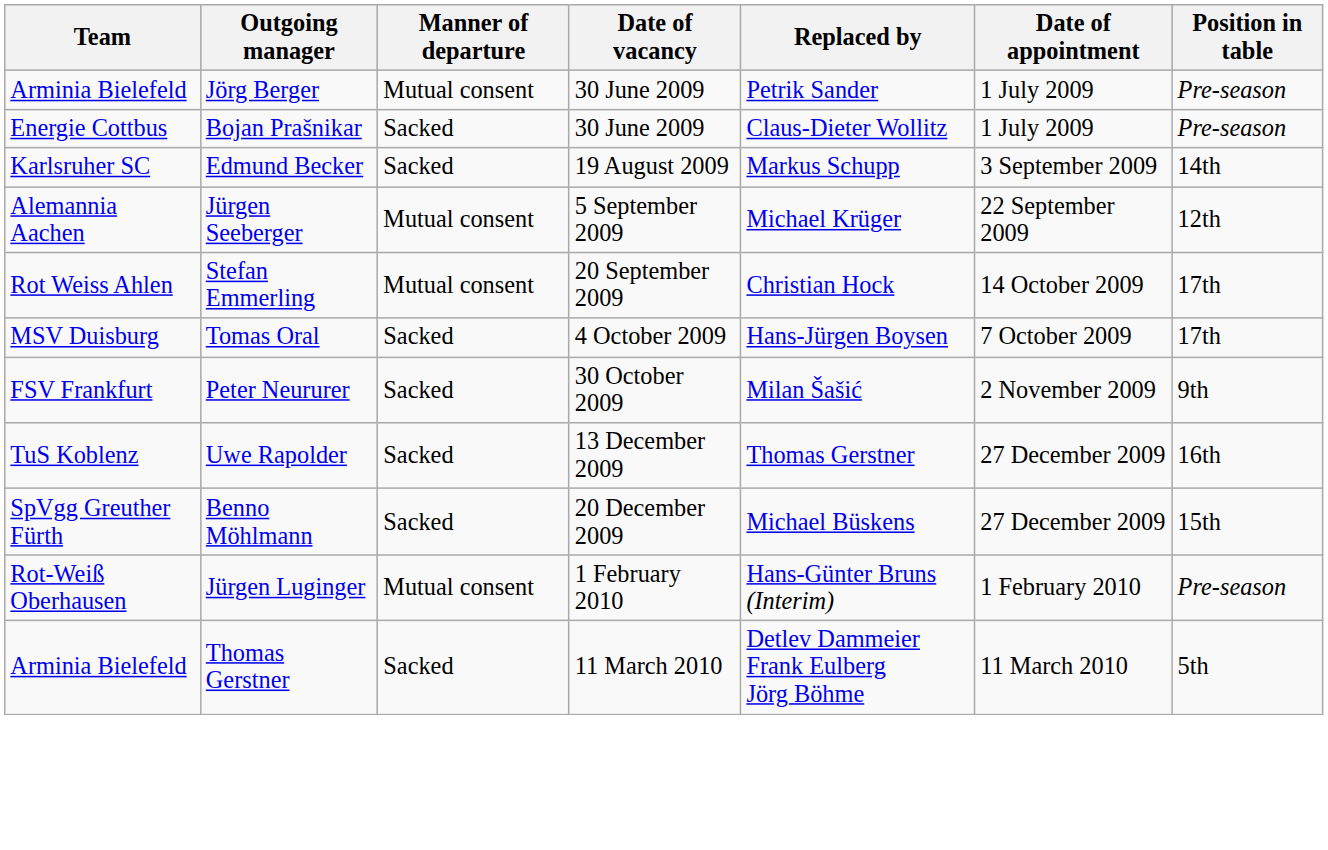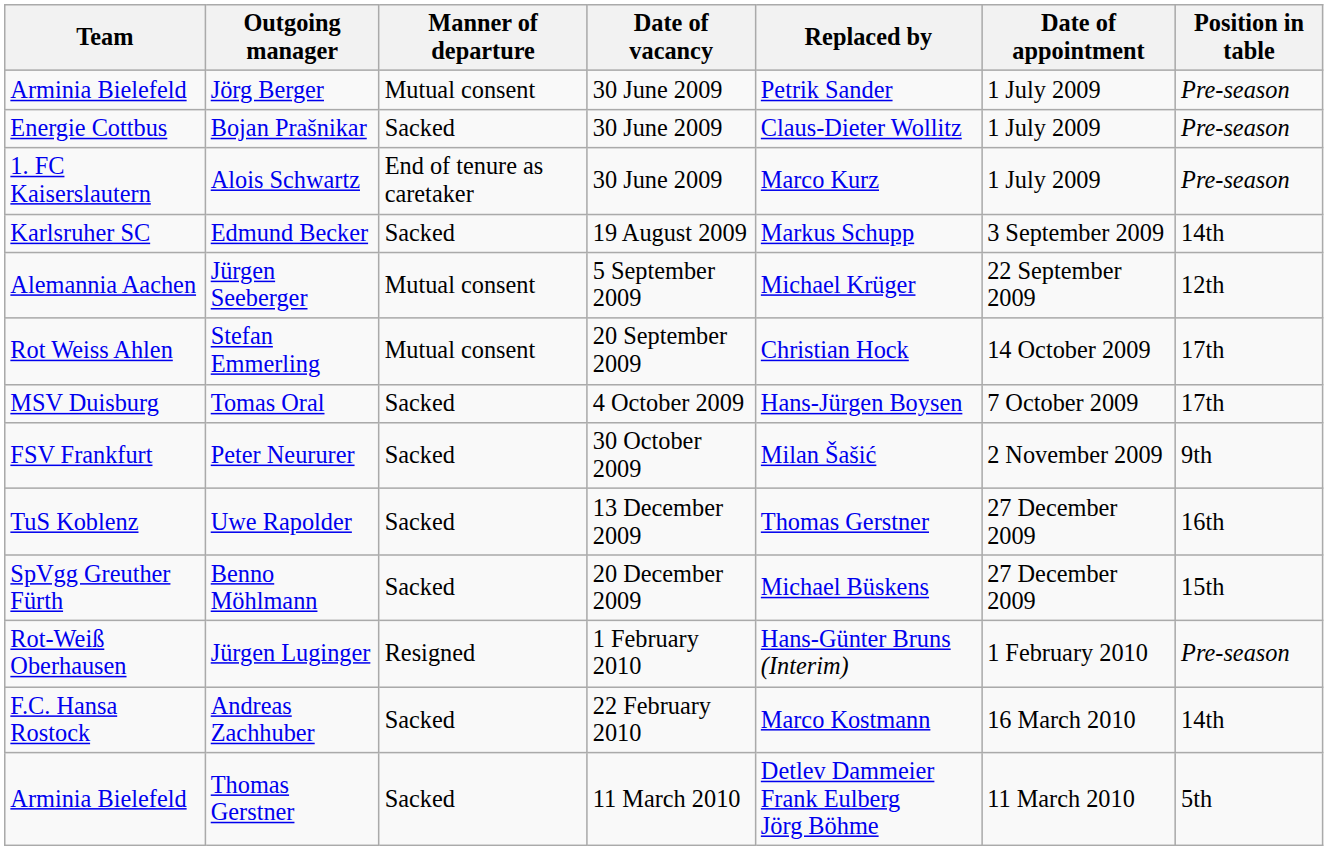 <table class="wikitable">
 <tr>
 <th>Team</th>
 <th>Outgoing manager</th>
 <th>Manner of departure</th>
 <th>Date of vacancy</th>
 <th>Replaced by</th>
 <th>Date of appointment</th>
 <th>Position in table</th>
 </tr>
 <tr>
 <td><a href='#'>Arminia Bielefeld</a></td>
 <td> <a href='#'>Jörg Berger</a></td>
 <td>Mutual consent</td>
 <td>30 June 2009</td>
 <td> <a href='#'>Petrik Sander</a></td>
 <td>1 July 2009</td>
 <td><em>Pre-season</em></td>
 </tr>
 <tr>
 <td><a href='#'>Energie Cottbus</a></td>
 <td> <a href='#'>Bojan Prašnikar</a></td>
 <td>Sacked</td>
 <td>30 June 2009</td>
 <td> <a href='#'>Claus-Dieter Wollitz</a></td>
+<td>1 July 2009</td>
+<td><em>Pre-season</em></td>
+</tr>
+<tr>
+<td><a href='#'>1. FC Kaiserslautern</a></td>
+<td> <a href='#'>Alois Schwartz</a></td>
+<td>End of tenure as caretaker</td>
+<td>30 June 2009</td>
+<td> <a href='#'>Marco Kurz</a></td>
 <td>1 July 2009</td>
 <td><em>Pre-season</em></td>
 </tr>
 <tr>
 <td><a href='#'>Karlsruher SC</a></td>
 <td> <a href='#'>Edmund Becker</a></td>
 <td>Sacked</td>
 <td>19 August 2009</td>
 <td> <a href='#'>Markus Schupp</a></td>
 <td>3 September 2009</td>
 <td>14th</td>
 </tr>
 <tr>
 <td><a href='#'>Alemannia Aachen</a></td>
 <td> <a href='#'>Jürgen Seeberger</a></td>
 <td>Mutual consent</td>
 <td>5 September 2009</td>
 <td> <a href='#'>Michael Krüger</a></td>
 <td>22 September 2009</td>
 <td>12th</td>
 </tr>
 <tr>
 <td><a href='#'>Rot Weiss Ahlen</a></td>
 <td> <a href='#'>Stefan Emmerling</a></td>
 <td>Mutual consent</td>
 <td>20 September 2009</td>
 <td> <a href='#'>Christian Hock</a></td>
 <td>14 October 2009</td>
 <td>17th</td>
 </tr>
 <tr>
 <td><a href='#'>MSV Duisburg</a></td>
 <td> <a href='#'>Tomas Oral</a></td>
 <td>Sacked</td>
 <td>4 October 2009</td>
 <td> <a href='#'>Hans-Jürgen Boysen</a></td>
 <td>7 October 2009</td>
 <td>17th</td>
 </tr>
 <tr>
 <td><a href='#'>FSV Frankfurt</a></td>
 <td> <a href='#'>Peter Neururer</a></td>
 <td>Sacked</td>
 <td>30 October 2009</td>
 <td> <a href='#'>Milan Šašić</a></td>
 <td>2 November 2009</td>
 <td>9th</td>
 </tr>
 <tr>
 <td><a href='#'>TuS Koblenz</a></td>
 <td> <a href='#'>Uwe Rapolder</a></td>
 <td>Sacked</td>
 <td>13 December 2009</td>
 <td> <a href='#'>Thomas Gerstner</a></td>
 <td>27 December 2009</td>
 <td>16th</td>
 </tr>
 <tr>
 <td><a href='#'>SpVgg Greuther Fürth</a></td>
 <td> <a href='#'>Benno Möhlmann</a></td>
 <td>Sacked</td>
 <td>20 December 2009</td>
 <td> <a href='#'>Michael Büskens</a></td>
 <td>27 December 2009</td>
 <td>15th</td>
 </tr>
 <tr>
 <td><a href='#'>Rot-Weiß Oberhausen</a></td>
 <td> <a href='#'>Jürgen Luginger</a></td>
-<td>Mutual consent</td>
+<td>Resigned</td>
 <td>1 February 2010</td>
 <td> <a href='#'>Hans-Günter Bruns</a> <em>(Interim)</em></td>
 <td>1 February 2010</td>
 <td><em>Pre-season</em></td>
+</tr>
+<tr>
+<td><a href='#'>F.C. Hansa Rostock</a></td>
+<td> <a href='#'>Andreas Zachhuber</a></td>
+<td>Sacked</td>
+<td>22 February 2010</td>
+<td> <a href='#'>Marco Kostmann</a></td>
+<td>16 March 2010</td>
+<td>14th</td>
 </tr>
 <tr>
 <td><a href='#'>Arminia Bielefeld</a></td>
 <td> <a href='#'>Thomas Gerstner</a></td>
 <td>Sacked</td>
 <td>11 March 2010</td>
 <td> <a href='#'>Detlev Dammeier</a><br> <a href='#'>Frank Eulberg</a><br> <a href='#'>Jörg Böhme</a></td>
 <td>11 March 2010</td>
 <td>5th</td>
 </tr>
 </table>
